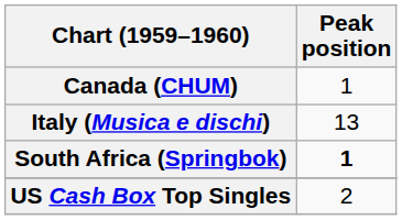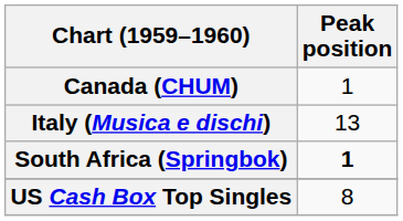 <table class="wikitable sortable plainrowheaders" style="text-align:center;">
 <tr>
 <th scope="col">Chart (1959–1960)</th>
 <th scope="col">Peak<br>position</th>
 </tr>
 <tr>
 <th scope="row">Canada (<a href='#'>CHUM</a>)</th>
 <td>1</td>
 </tr>
 <tr>
 <th scope="row">Italy (<em><a href='#'>Musica e dischi</a></em>)</th>
 <td>13</td>
 </tr>
 <tr>
 <th scope="row">South Africa (<a href='#'>Springbok</a>)</th>
 <td><strong>1</strong></td>
 </tr>
 <tr>
 </tr>
 <tr>
 </tr>
 <tr>
 </tr>
 <tr>
 <th scope="row">US <em><a href='#'>Cash Box</a></em> Top Singles</th>
-<td>2</td>
+<td>8</td>
 </tr>
 <tr>
 </tr>
 </table>
